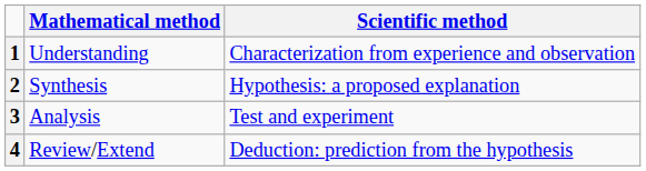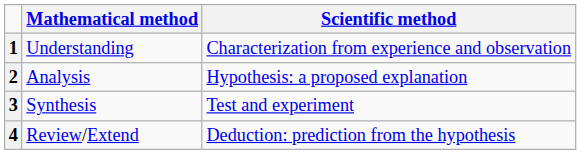 <table class="wikitable">
 <tr>
 <td></td>
 <th scope="col"><a href='#'>Mathematical method</a></th>
 <th scope="col"><a href='#'>Scientific method</a></th>
 </tr>
 <tr>
 <th scope="row">1</th>
 <td><a href='#'>Understanding</a></td>
 <td><a href='#'>Characterization from experience and observation</a></td>
 </tr>
 <tr>
 <th scope="row">2</th>
-<td><a href='#'>Synthesis</a></td>
+<td><a href='#'>Analysis</a></td>
 <td><a href='#'>Hypothesis: a proposed explanation</a></td>
 </tr>
 <tr>
 <th scope="row">3</th>
-<td><a href='#'>Analysis</a></td>
+<td><a href='#'>Synthesis</a></td>
 <td><a href='#'>Test and experiment</a></td>
 </tr>
 <tr>
 <th scope="row">4</th>
 <td><a href='#'>Review</a>/<a href='#'>Extend</a></td>
 <td><a href='#'>Deduction: prediction from the hypothesis</a></td>
 </tr>
 </table>
